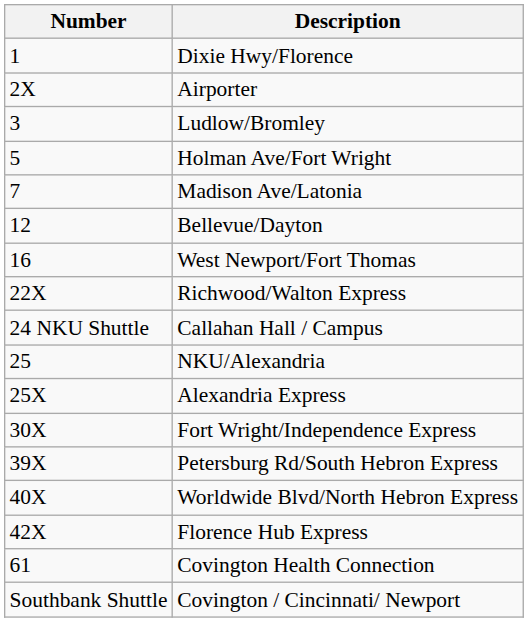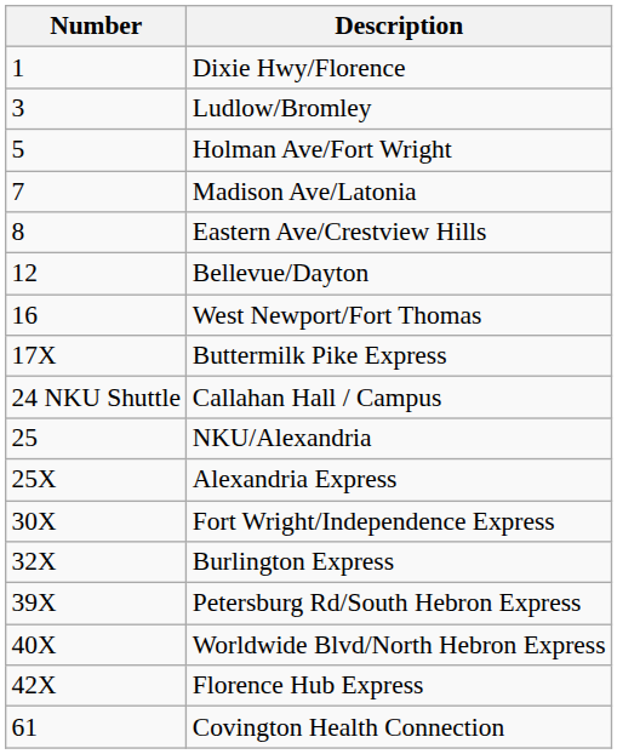 <table class="wikitable sortable">
 <tr>
 <th>Number</th>
 <th>Description</th>
 </tr>
 <tr>
 <td>1</td>
 <td>Dixie Hwy/Florence</td>
-</tr>
-<tr>
-<td>2X</td>
-<td>Airporter  </td>
 </tr>
 <tr>
 <td>3</td>
 <td>Ludlow/Bromley</td>
 </tr>
 <tr>
 <td>5</td>
 <td>Holman Ave/Fort Wright</td>
 </tr>
 <tr>
 <td>7</td>
 <td>Madison Ave/Latonia</td>
 </tr>
 <tr>
+<td>8</td>
+<td>Eastern Ave/Crestview Hills</td>
+</tr>
+<tr>
 <td>12</td>
 <td>Bellevue/Dayton</td>
 </tr>
 <tr>
 <td>16</td>
 <td>West Newport/Fort Thomas</td>
 </tr>
 <tr>
-<td>22X</td>
-<td>Richwood/Walton Express</td>
+<td>17X</td>
+<td>Buttermilk Pike Express</td>
 </tr>
 <tr>
 <td>24 NKU Shuttle</td>
 <td>Callahan Hall / Campus</td>
 </tr>
 <tr>
 <td>25</td>
 <td>NKU/Alexandria</td>
 </tr>
 <tr>
 <td>25X</td>
 <td>Alexandria Express</td>
 </tr>
 <tr>
 <td>30X</td>
 <td>Fort Wright/Independence Express</td>
 </tr>
 <tr>
+<td>32X</td>
+<td>Burlington Express</td>
+</tr>
+<tr>
 <td>39X</td>
 <td>Petersburg Rd/South Hebron Express</td>
 </tr>
 <tr>
 <td>40X</td>
 <td>Worldwide Blvd/North Hebron Express</td>
 </tr>
 <tr>
 <td>42X</td>
 <td>Florence Hub Express</td>
 </tr>
 <tr>
 <td>61</td>
 <td>Covington Health Connection</td>
 </tr>
-<tr>
-<td>Southbank Shuttle</td>
-<td>Covington / Cincinnati/ Newport</td>
-</tr>
 </table>
